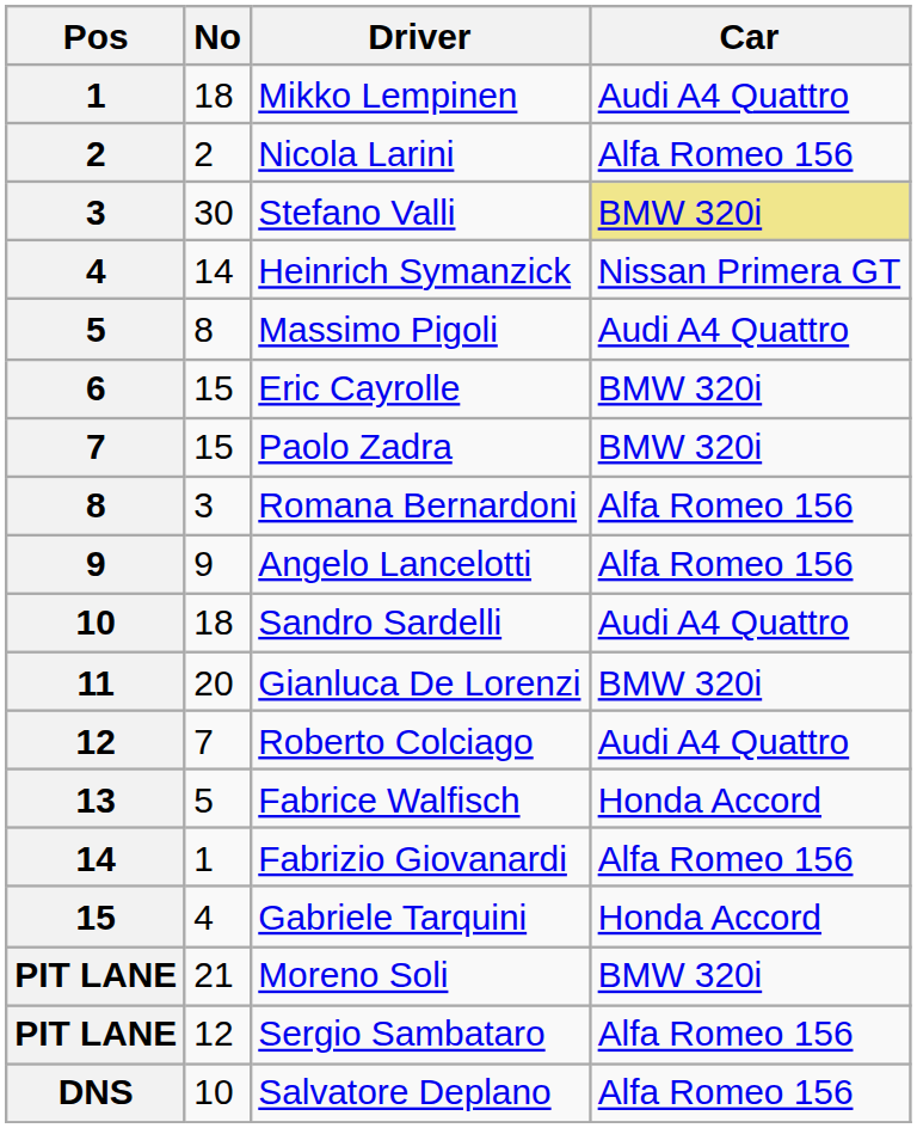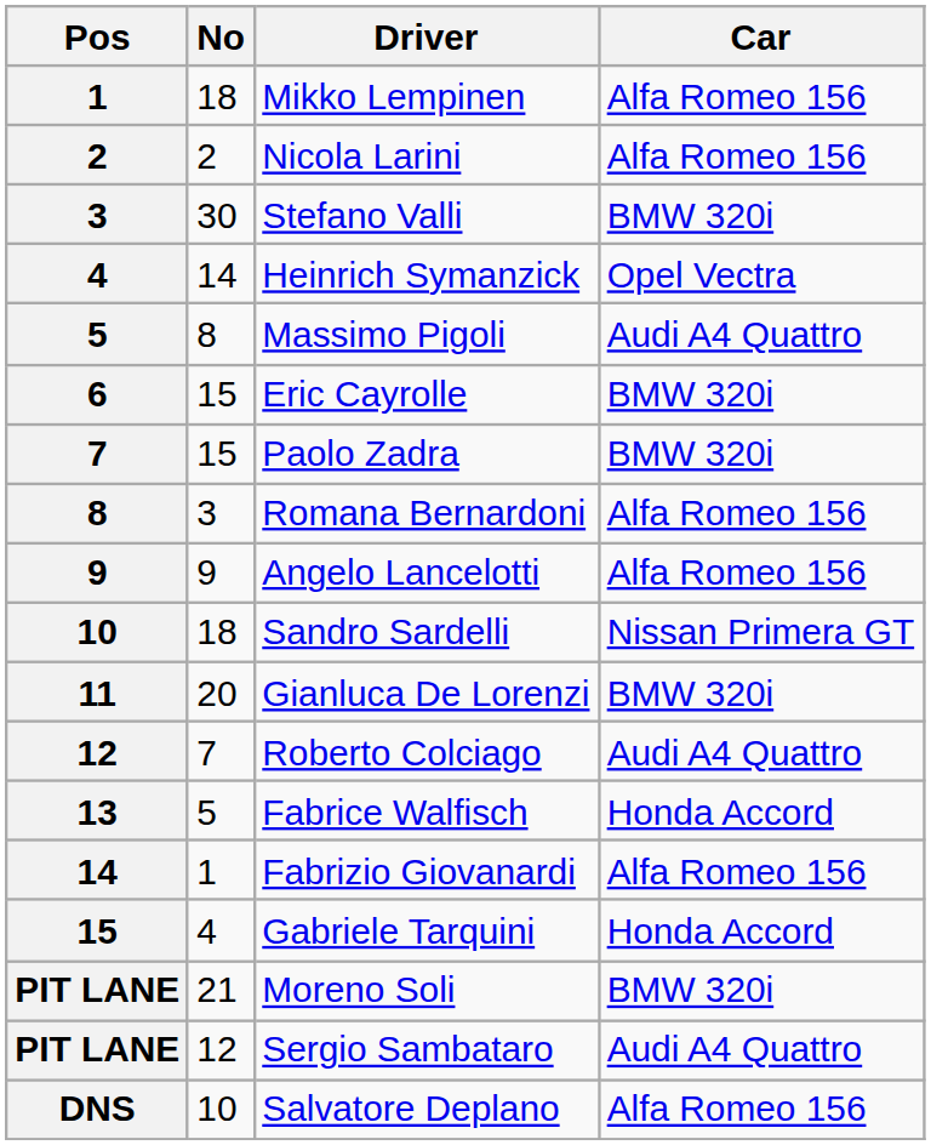 <table class="wikitable" style="font-size: 80%;">
 <tr>
 <th>Pos</th>
 <th>No</th>
 <th>Driver</th>
 <th>Car</th>
 </tr>
 <tr>
 <th>1</th>
 <td>18</td>
 <td> <a href='#'>Mikko Lempinen</a></td>
-<td><a href='#'>Audi A4 Quattro</a></td>
+<td><a href='#'>Alfa Romeo 156</a></td>
 </tr>
 <tr>
 <th>2</th>
 <td>2</td>
 <td> <a href='#'>Nicola Larini</a></td>
 <td><a href='#'>Alfa Romeo 156</a></td>
 </tr>
 <tr>
 <th>3</th>
 <td>30</td>
 <td> <a href='#'>Stefano Valli</a></td>
-<td style="background: khaki;"><a href='#'>BMW 320i</a></td>
+<td><a href='#'>BMW 320i</a></td>
 </tr>
 <tr>
 <th>4</th>
 <td>14</td>
 <td> <a href='#'>Heinrich Symanzick</a></td>
-<td><a href='#'>Nissan Primera GT</a></td>
+<td><a href='#'>Opel Vectra</a></td>
 </tr>
 <tr>
 <th>5</th>
 <td>8</td>
 <td> <a href='#'>Massimo Pigoli</a></td>
 <td><a href='#'>Audi A4 Quattro</a></td>
 </tr>
 <tr>
 <th>6</th>
 <td>15</td>
 <td> <a href='#'>Eric Cayrolle</a></td>
 <td><a href='#'>BMW 320i</a></td>
 </tr>
 <tr>
 <th>7</th>
 <td>15</td>
 <td> <a href='#'>Paolo Zadra</a></td>
 <td><a href='#'>BMW 320i</a></td>
 </tr>
 <tr>
 <th>8</th>
 <td>3</td>
 <td> <a href='#'>Romana Bernardoni</a></td>
 <td><a href='#'>Alfa Romeo 156</a></td>
 </tr>
 <tr>
 <th>9</th>
 <td>9</td>
 <td> <a href='#'>Angelo Lancelotti</a></td>
 <td><a href='#'>Alfa Romeo 156</a></td>
 </tr>
 <tr>
 <th>10</th>
 <td>18</td>
 <td> <a href='#'>Sandro Sardelli</a></td>
-<td><a href='#'>Audi A4 Quattro</a></td>
+<td><a href='#'>Nissan Primera GT</a></td>
 </tr>
 <tr>
 <th>11</th>
 <td>20</td>
 <td> <a href='#'>Gianluca De Lorenzi</a></td>
 <td><a href='#'>BMW 320i</a></td>
 </tr>
 <tr>
 <th>12</th>
 <td>7</td>
 <td> <a href='#'>Roberto Colciago</a></td>
 <td><a href='#'>Audi A4 Quattro</a></td>
 </tr>
 <tr>
 <th>13</th>
 <td>5</td>
 <td> <a href='#'>Fabrice Walfisch</a></td>
 <td><a href='#'>Honda Accord</a></td>
 </tr>
 <tr>
 <th>14</th>
 <td>1</td>
 <td> <a href='#'>Fabrizio Giovanardi</a></td>
 <td><a href='#'>Alfa Romeo 156</a></td>
 </tr>
 <tr>
 <th>15</th>
 <td>4</td>
 <td> <a href='#'>Gabriele Tarquini</a></td>
 <td><a href='#'>Honda Accord</a></td>
 </tr>
 <tr>
 <th>PIT LANE</th>
 <td>21</td>
 <td> <a href='#'>Moreno Soli</a></td>
 <td><a href='#'>BMW 320i</a></td>
 </tr>
 <tr>
 <th>PIT LANE</th>
 <td>12</td>
 <td> <a href='#'>Sergio Sambataro</a></td>
-<td><a href='#'>Alfa Romeo 156</a></td>
+<td><a href='#'>Audi A4 Quattro</a></td>
 </tr>
 <tr>
 <th>DNS</th>
 <td>10</td>
 <td> <a href='#'>Salvatore Deplano</a></td>
 <td><a href='#'>Alfa Romeo 156</a></td>
 </tr>
 <tr>
 </tr>
 </table>
